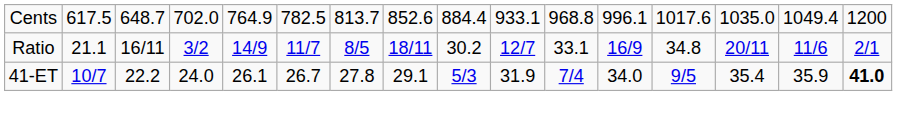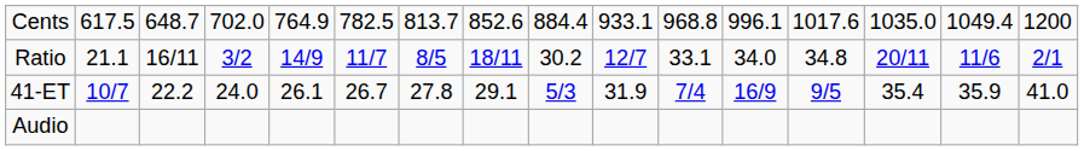 <table class="wikitable" style="text-align:center;">
 <tr>
 <td>Cents</td>
 <td>617.5</td>
 <td>648.7</td>
 <td>702.0</td>
 <td>764.9</td>
 <td>782.5</td>
 <td>813.7</td>
 <td>852.6</td>
 <td>884.4</td>
 <td>933.1</td>
 <td>968.8</td>
 <td>996.1</td>
 <td>1017.6</td>
 <td>1035.0</td>
 <td>1049.4</td>
 <td>1200</td>
 </tr>
 <tr>
 <td>Ratio</td>
 <td>21.1</td>
 <td>16/11</td>
 <td><a href='#'>3/2</a></td>
 <td><a href='#'>14/9</a></td>
 <td><a href='#'>11/7</a></td>
 <td><a href='#'>8/5</a></td>
 <td><a href='#'>18/11</a></td>
 <td>30.2</td>
 <td><a href='#'>12/7</a></td>
 <td>33.1</td>
-<td><a href='#'>16/9</a></td>
+<td>34.0</td>
 <td>34.8</td>
 <td><a href='#'>20/11</a></td>
 <td><a href='#'>11/6</a></td>
 <td><a href='#'>2/1</a></td>
 </tr>
 <tr>
 <td>41-ET</td>
 <td><a href='#'>10/7</a></td>
 <td>22.2</td>
 <td>24.0</td>
 <td>26.1</td>
 <td>26.7</td>
 <td>27.8</td>
 <td>29.1</td>
 <td><a href='#'>5/3</a></td>
 <td>31.9</td>
 <td><a href='#'>7/4</a></td>
-<td>34.0</td>
+<td><a href='#'>16/9</a></td>
 <td><a href='#'>9/5</a></td>
 <td>35.4</td>
 <td>35.9</td>
-<td><strong>41.0</strong></td>
+<td>41.0</td>
+</tr>
+<tr>
+<td>Audio</td>
+<td></td>
+<td></td>
+<td></td>
+<td></td>
+<td></td>
+<td></td>
+<td></td>
+<td></td>
+<td></td>
+<td></td>
+<td></td>
+<td></td>
+<td></td>
+<td></td>
+<td></td>
 </tr>
 </table>
